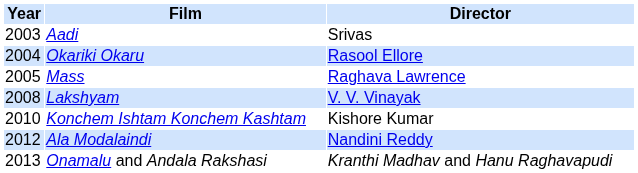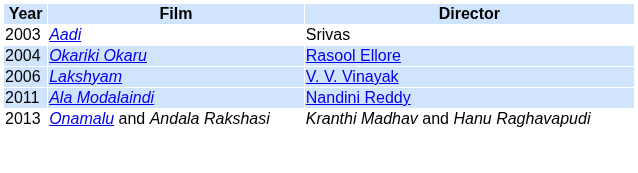 <table cellspacing="1" cellpadding="1" border="0" style="width:50%;">
 <tr style="background:#d1e4fd;">
 <th>Year</th>
 <th>Film</th>
 <th>Director</th>
 </tr>
 <tr>
 <td>2003</td>
 <td><em><a href='#'>Aadi</a></em></td>
 <td>Srivas</td>
 </tr>
 <tr style="background:#d1e4fd;">
 <td>2004</td>
 <td><em><a href='#'>Okariki Okaru</a></em></td>
 <td><a href='#'>Rasool Ellore</a></td>
 </tr>
-<tr>
-<td>2005</td>
-<td><em><a href='#'>Mass</a></em></td>
-<td><a href='#'>Raghava Lawrence</a></td>
-</tr>
 <tr style="background:#d1e4fd;">
-<td>2008</td>
+<td>2006</td>
 <td><em><a href='#'>Lakshyam</a></em></td>
 <td><a href='#'>V. V. Vinayak</a></td>
 </tr>
-<tr>
-<td>2010</td>
-<td><em><a href='#'>Konchem Ishtam Konchem Kashtam</a></em></td>
-<td>Kishore Kumar</td>
-</tr>
 <tr style="background:#d1e4fd;">
-<td>2012</td>
+<td>2011</td>
 <td><em><a href='#'>Ala Modalaindi</a></em></td>
 <td><a href='#'>Nandini Reddy</a></td>
 </tr>
 <tr>
 <td>2013</td>
 <td><em><a href='#'>Onamalu</a></em> and <em>Andala Rakshasi</em></td>
 <td><em>Kranthi Madhav</em> and <em>Hanu Raghavapudi</em></td>
 </tr>
 </table>
